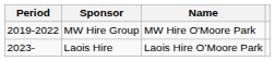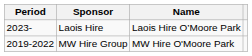 <table class="wikitable">
 <tr>
 <th>Period</th>
 <th>Sponsor</th>
 <th>Name</th>
 <th></th>
 </tr>
 <tr>
+<td>2023-</td>
+<td>Laois Hire</td>
+<td>Laois Hire O’Moore Park</td>
+<td></td>
+</tr>
+<tr>
 <td>2019-2022</td>
 <td>MW Hire Group</td>
 <td>MW Hire O'Moore Park</td>
 <td></td>
 </tr>
-<tr>
-<td>2023-</td>
-<td>Laois Hire</td>
-<td>Laois Hire O’Moore Park</td>
-<td></td>
-</tr>
 </table>
